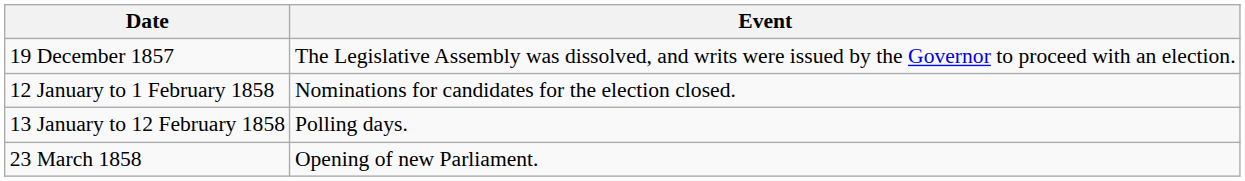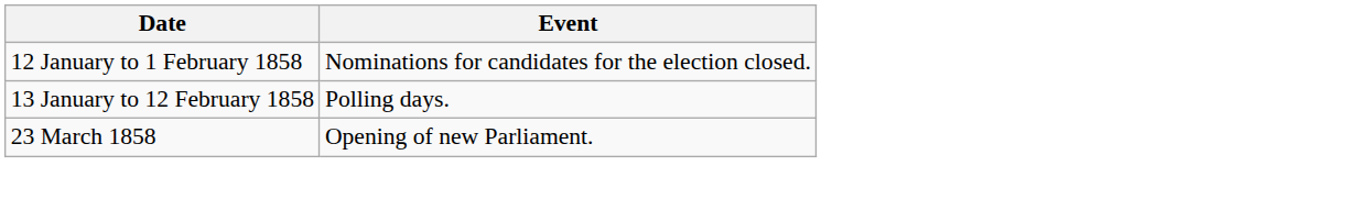 <table class="wikitable">
 <tr>
 <th>Date</th>
 <th>Event</th>
-</tr>
-<tr>
-<td>19 December 1857</td>
-<td>The Legislative Assembly was dissolved, and writs were issued by the <a href='#'>Governor</a> to proceed with an election.</td>
 </tr>
 <tr>
 <td>12 January to 1 February 1858</td>
 <td>Nominations for candidates for the election closed.</td>
 </tr>
 <tr>
 <td>13 January to 12 February 1858</td>
 <td>Polling days.</td>
 </tr>
 <tr>
 <td>23 March 1858</td>
 <td>Opening of new Parliament.</td>
 </tr>
 </table>
